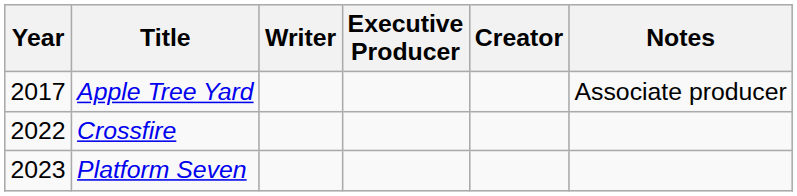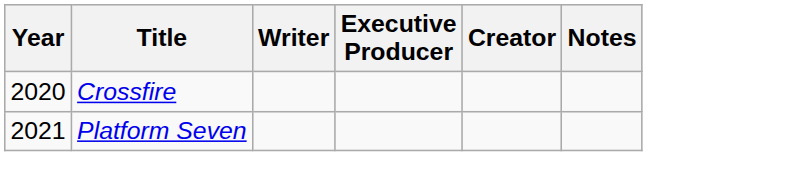 <table class="wikitable">
 <tr>
 <th>Year</th>
 <th>Title</th>
 <th>Writer</th>
 <th>Executive<br>Producer</th>
 <th>Creator</th>
 <th>Notes</th>
 </tr>
 <tr>
-<td>2017</td>
-<td><em><a href='#'>Apple Tree Yard</a></em></td>
-<td></td>
-<td></td>
-<td></td>
-<td>Associate producer</td>
-</tr>
-<tr>
-<td>2022</td>
+<td>2020</td>
 <td><a href='#'><em>Crossfire</em></a></td>
 <td></td>
 <td></td>
 <td></td>
 <td></td>
 </tr>
 <tr>
-<td>2023</td>
+<td>2021</td>
 <td><em><a href='#'>Platform Seven</a></em></td>
 <td></td>
 <td></td>
 <td></td>
 <td></td>
 </tr>
 </table>
